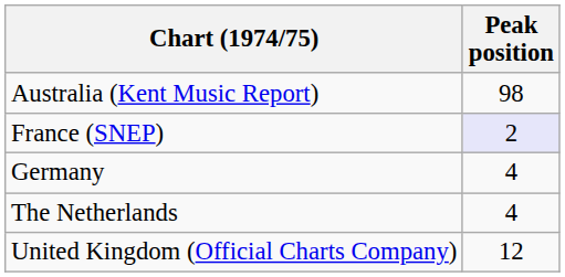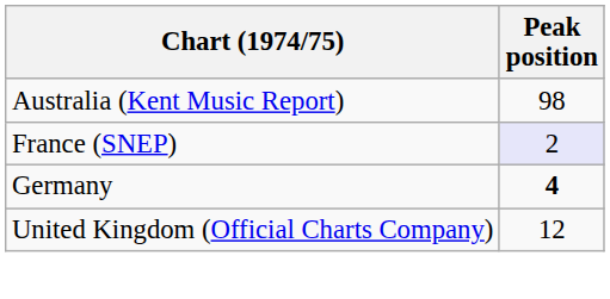 <table class="wikitable">
 <tr>
 <th>Chart (1974/75)</th>
 <th>Peak<br> position</th>
 </tr>
 <tr>
 <td>Australia (<a href='#'>Kent Music Report</a>)</td>
 <td align="center">98</td>
 </tr>
 <tr>
 <td>France (<a href='#'>SNEP</a>)</td>
 <td align="center" style="background: lavender;">2</td>
 </tr>
 <tr>
 <td>Germany</td>
-<td align="center">4</td>
-</tr>
-<tr>
-<td>The Netherlands</td>
-<td align="center">4</td>
+<td align="center"><strong>4</strong></td>
 </tr>
 <tr>
 <td>United Kingdom (<a href='#'>Official Charts Company</a>)</td>
 <td align="center">12</td>
 </tr>
 </table>
